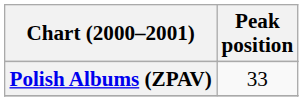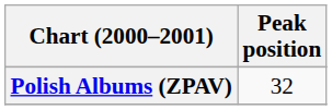 <table class="wikitable sortable plainrowheaders" style="text-align:center">
 <tr>
 <th scope="col">Chart (2000–2001)</th>
 <th scope="col">Peak<br>position</th>
 </tr>
 <tr>
 </tr>
 <tr>
 </tr>
 <tr>
 </tr>
 <tr>
 </tr>
 <tr>
 </tr>
 <tr>
 <th scope="row"><a href='#'>Polish Albums</a> (ZPAV)</th>
-<td>33</td>
+<td>32</td>
 </tr>
 <tr>
 </tr>
 <tr>
 </tr>
 <tr>
 </tr>
 <tr>
 </tr>
 </table>
